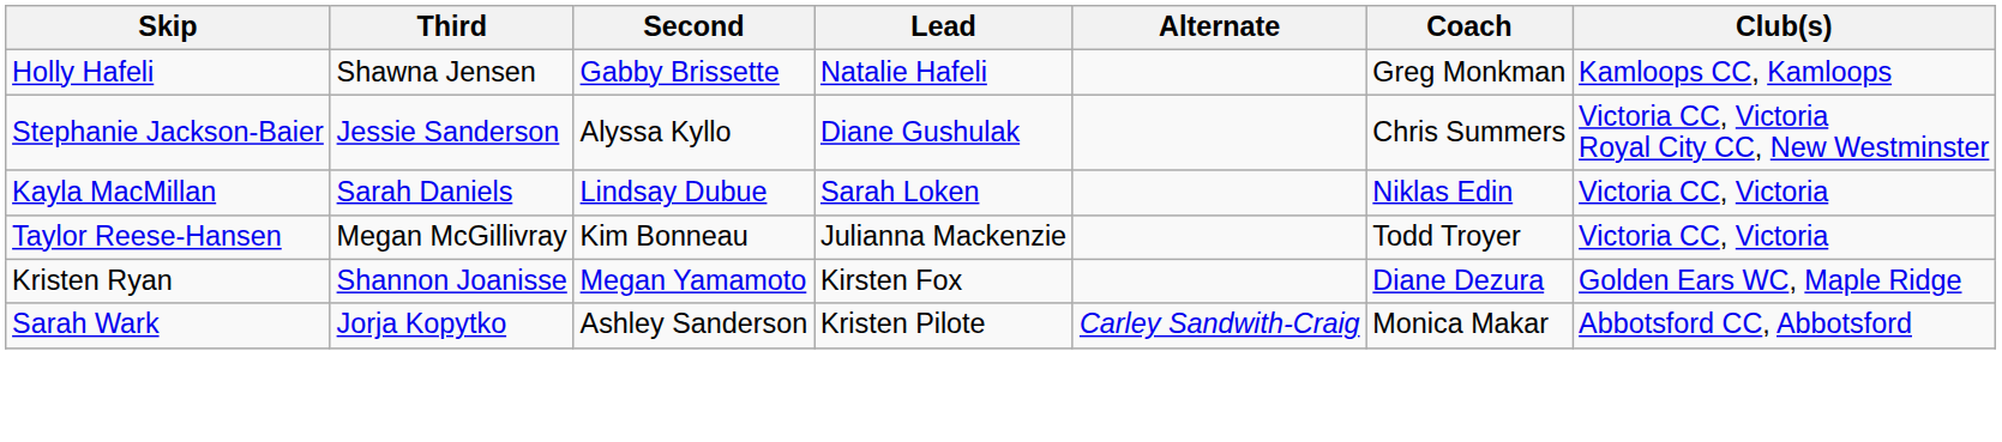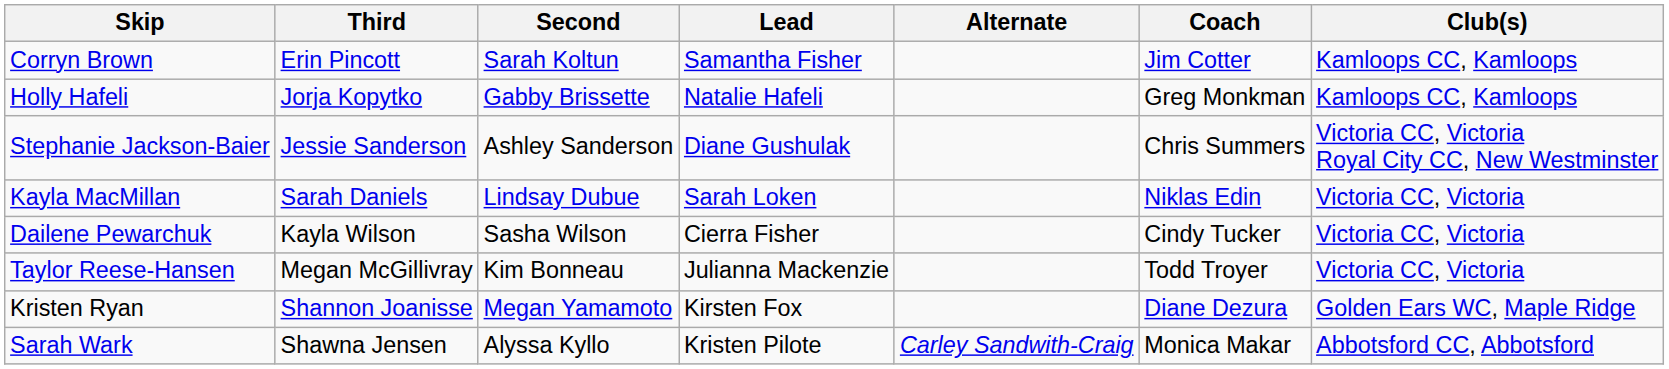 <table class="wikitable">
 <tr>
 <th scope="col">Skip</th>
 <th scope="col">Third</th>
 <th scope="col">Second</th>
 <th scope="col">Lead</th>
 <th scope="col">Alternate</th>
 <th scope="col">Coach</th>
 <th scope="col">Club(s)</th>
 </tr>
 <tr>
+<td><a href='#'>Corryn Brown</a></td>
+<td><a href='#'>Erin Pincott</a></td>
+<td><a href='#'>Sarah Koltun</a></td>
+<td><a href='#'>Samantha Fisher</a></td>
+<td></td>
+<td><a href='#'>Jim Cotter</a></td>
+<td><a href='#'>Kamloops CC</a>, <a href='#'>Kamloops</a></td>
+</tr>
+<tr>
 <td><a href='#'>Holly Hafeli</a></td>
-<td>Shawna Jensen</td>
+<td><a href='#'>Jorja Kopytko</a></td>
 <td><a href='#'>Gabby Brissette</a></td>
 <td><a href='#'>Natalie Hafeli</a></td>
 <td></td>
 <td>Greg Monkman</td>
 <td><a href='#'>Kamloops CC</a>, <a href='#'>Kamloops</a></td>
 </tr>
 <tr>
 <td><a href='#'>Stephanie Jackson-Baier</a></td>
 <td><a href='#'>Jessie Sanderson</a></td>
-<td>Alyssa Kyllo</td>
+<td>Ashley Sanderson</td>
 <td><a href='#'>Diane Gushulak</a></td>
 <td></td>
 <td>Chris Summers</td>
 <td><a href='#'>Victoria CC</a>, <a href='#'>Victoria</a> <br> <a href='#'>Royal City CC</a>, <a href='#'>New Westminster</a></td>
 </tr>
 <tr>
 <td><a href='#'>Kayla MacMillan</a></td>
 <td><a href='#'>Sarah Daniels</a></td>
 <td><a href='#'>Lindsay Dubue</a></td>
 <td><a href='#'>Sarah Loken</a></td>
 <td></td>
 <td><a href='#'>Niklas Edin</a></td>
+<td><a href='#'>Victoria CC</a>, <a href='#'>Victoria</a></td>
+</tr>
+<tr>
+<td><a href='#'>Dailene Pewarchuk</a></td>
+<td>Kayla Wilson</td>
+<td>Sasha Wilson</td>
+<td>Cierra Fisher</td>
+<td></td>
+<td>Cindy Tucker</td>
 <td><a href='#'>Victoria CC</a>, <a href='#'>Victoria</a></td>
 </tr>
 <tr>
 <td><a href='#'>Taylor Reese-Hansen</a></td>
 <td>Megan McGillivray</td>
 <td>Kim Bonneau</td>
 <td>Julianna Mackenzie</td>
 <td></td>
 <td>Todd Troyer</td>
 <td><a href='#'>Victoria CC</a>, <a href='#'>Victoria</a></td>
 </tr>
 <tr>
 <td>Kristen Ryan</td>
 <td><a href='#'>Shannon Joanisse</a></td>
 <td><a href='#'>Megan Yamamoto</a></td>
 <td>Kirsten Fox</td>
 <td></td>
 <td><a href='#'>Diane Dezura</a></td>
 <td><a href='#'>Golden Ears WC</a>, <a href='#'>Maple Ridge</a></td>
 </tr>
 <tr>
 <td><a href='#'>Sarah Wark</a></td>
-<td><a href='#'>Jorja Kopytko</a></td>
-<td>Ashley Sanderson</td>
+<td>Shawna Jensen</td>
+<td>Alyssa Kyllo</td>
 <td>Kristen Pilote</td>
 <td><em><a href='#'>Carley Sandwith-Craig</a></em></td>
 <td>Monica Makar</td>
 <td><a href='#'>Abbotsford CC</a>, <a href='#'>Abbotsford</a></td>
 </tr>
 </table>
